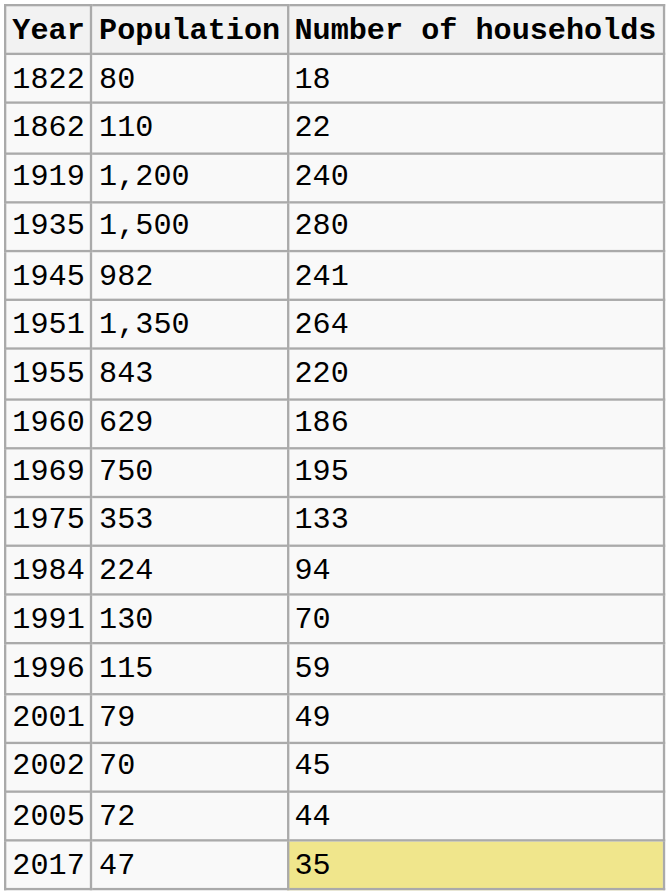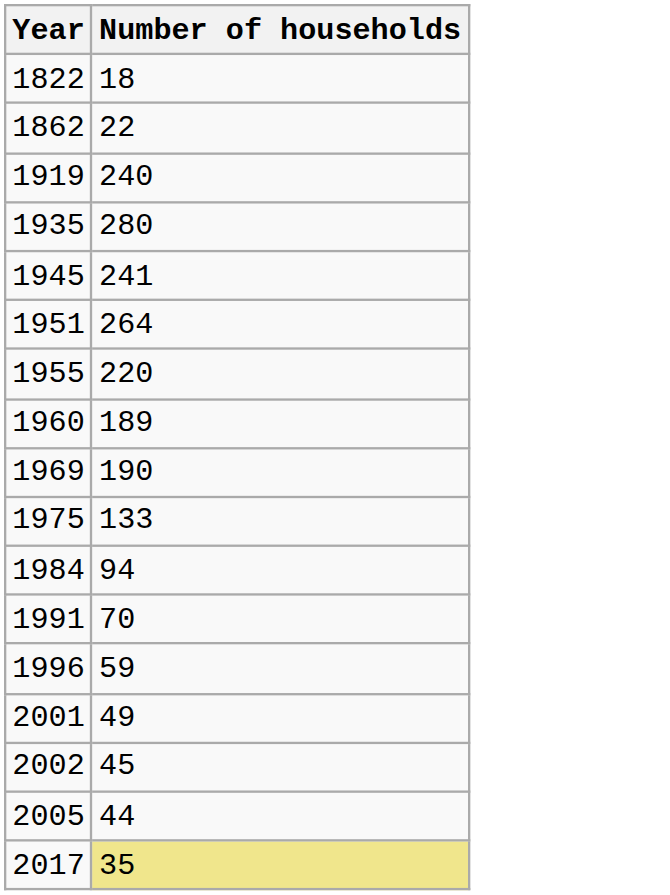 <table class="wikitable">
 <tr>
 <th>Year</th>
-<th>Population</th>
 <th>Number of households</th>
 </tr>
 <tr>
 <td>1822</td>
-<td>80</td>
 <td>18</td>
 </tr>
 <tr>
 <td>1862</td>
-<td>110</td>
 <td>22</td>
 </tr>
 <tr>
 <td>1919</td>
-<td>1,200</td>
 <td>240</td>
 </tr>
 <tr>
 <td>1935</td>
-<td>1,500</td>
 <td>280</td>
 </tr>
 <tr>
 <td>1945</td>
-<td>982</td>
 <td>241</td>
 </tr>
 <tr>
 <td>1951</td>
-<td>1,350</td>
 <td>264</td>
 </tr>
 <tr>
 <td>1955</td>
-<td>843</td>
 <td>220</td>
 </tr>
 <tr>
 <td>1960</td>
-<td>629</td>
-<td>186</td>
+<td>189</td>
 </tr>
 <tr>
 <td>1969</td>
-<td>750</td>
-<td>195</td>
+<td>190</td>
 </tr>
 <tr>
 <td>1975</td>
-<td>353</td>
 <td>133</td>
 </tr>
 <tr>
 <td>1984</td>
-<td>224</td>
 <td>94</td>
 </tr>
 <tr>
 <td>1991</td>
-<td>130</td>
 <td>70</td>
 </tr>
 <tr>
 <td>1996</td>
-<td>115</td>
 <td>59</td>
 </tr>
 <tr>
 <td>2001</td>
-<td>79</td>
 <td>49</td>
 </tr>
 <tr>
 <td>2002</td>
-<td>70</td>
 <td>45</td>
 </tr>
 <tr>
 <td>2005</td>
-<td>72</td>
 <td>44</td>
 </tr>
 <tr>
 <td>2017</td>
-<td>47</td>
 <td style="background: khaki;">35</td>
 </tr>
 </table>
